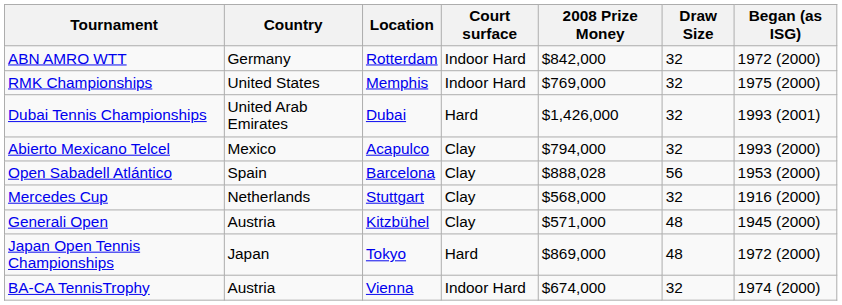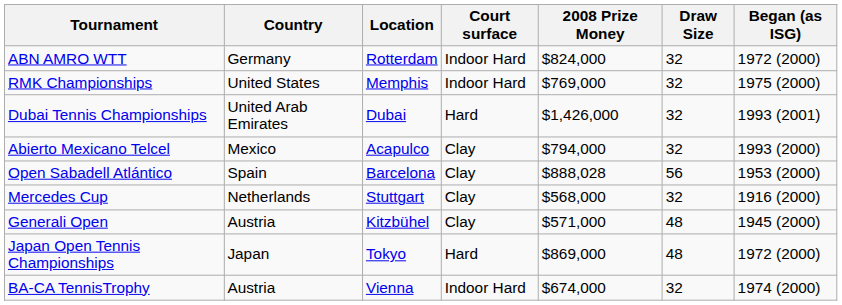 <table class=wikitable>
 <tr>
 <th>Tournament</th>
 <th>Country</th>
 <th>Location</th>
 <th>Court surface</th>
 <th>2008 Prize Money</th>
 <th>Draw Size</th>
 <th>Began (as ISG)</th>
 </tr>
 <tr>
 <td><a href='#'>ABN AMRO WTT</a></td>
 <td>Germany</td>
 <td><a href='#'>Rotterdam</a></td>
 <td>Indoor Hard</td>
-<td>$842,000</td>
+<td>$824,000</td>
 <td>32</td>
 <td>1972 (2000)</td>
 </tr>
 <tr>
 <td><a href='#'>RMK Championships</a></td>
 <td>United States</td>
 <td><a href='#'>Memphis</a></td>
 <td>Indoor Hard</td>
 <td>$769,000</td>
 <td>32</td>
 <td>1975 (2000)</td>
 </tr>
 <tr>
 <td><a href='#'>Dubai Tennis Championships</a></td>
 <td>United Arab Emirates</td>
 <td><a href='#'>Dubai</a></td>
 <td>Hard</td>
 <td>$1,426,000</td>
 <td>32</td>
 <td>1993 (2001)</td>
 </tr>
 <tr>
 <td><a href='#'>Abierto Mexicano Telcel</a></td>
 <td>Mexico</td>
 <td><a href='#'>Acapulco</a></td>
 <td>Clay</td>
 <td>$794,000</td>
 <td>32</td>
 <td>1993 (2000)</td>
 </tr>
 <tr>
 <td><a href='#'>Open Sabadell Atlántico</a></td>
 <td>Spain</td>
 <td><a href='#'>Barcelona</a></td>
 <td>Clay</td>
 <td>$888,028</td>
 <td>56</td>
 <td>1953 (2000)</td>
 </tr>
 <tr>
 <td><a href='#'>Mercedes Cup</a></td>
 <td>Netherlands</td>
 <td><a href='#'>Stuttgart</a></td>
 <td>Clay</td>
 <td>$568,000</td>
 <td>32</td>
 <td>1916 (2000)</td>
 </tr>
 <tr>
 <td><a href='#'>Generali Open</a></td>
 <td>Austria</td>
 <td><a href='#'>Kitzbühel</a></td>
 <td>Clay</td>
 <td>$571,000</td>
 <td>48</td>
 <td>1945 (2000)</td>
 </tr>
 <tr>
 <td><a href='#'>Japan Open Tennis Championships</a></td>
 <td>Japan</td>
 <td><a href='#'>Tokyo</a></td>
 <td>Hard</td>
 <td>$869,000</td>
 <td>48</td>
 <td>1972 (2000)</td>
 </tr>
 <tr>
 <td><a href='#'>BA-CA TennisTrophy</a></td>
 <td>Austria</td>
 <td><a href='#'>Vienna</a></td>
 <td>Indoor Hard</td>
 <td>$674,000</td>
 <td>32</td>
 <td>1974 (2000)</td>
 </tr>
 </table>
